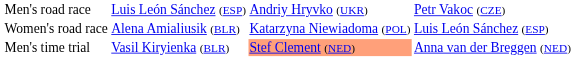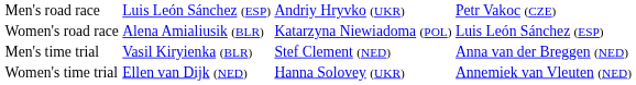 <table>
 <tr>
 <td>Men's road race<br></td>
 <td> <a href='#'>Luis León Sánchez</a> <small>(<a href='#'>ESP</a>)</small></td>
 <td> <a href='#'>Andriy Hryvko</a> <small>(<a href='#'>UKR</a>)</small></td>
 <td> <a href='#'>Petr Vakoc</a> <small>(<a href='#'>CZE</a>)</small></td>
 </tr>
 <tr>
 <td>Women's road race<br></td>
 <td> <a href='#'>Alena Amialiusik</a> <small>(<a href='#'>BLR</a>)</small></td>
 <td> <a href='#'>Katarzyna Niewiadoma</a> <small>(<a href='#'>POL</a>)</small></td>
 <td> <a href='#'>Luis León Sánchez</a> <small>(<a href='#'>ESP</a>)</small></td>
 </tr>
 <tr>
 <td>Men's time trial<br></td>
 <td> <a href='#'>Vasil Kiryienka</a> <small>(<a href='#'>BLR</a>)</small></td>
-<td style="background: lightsalmon;"> <a href='#'>Stef Clement</a> <small>(<a href='#'>NED</a>)</small></td>
+<td> <a href='#'>Stef Clement</a> <small>(<a href='#'>NED</a>)</small></td>
 <td> <a href='#'>Anna van der Breggen</a> <small>(<a href='#'>NED</a>)</small></td>
 </tr>
+<tr>
+<td>Women's time trial<br></td>
+<td> <a href='#'>Ellen van Dijk</a> <small>(<a href='#'>NED</a>)</small></td>
+<td> <a href='#'>Hanna Solovey</a> <small>(<a href='#'>UKR</a>)</small></td>
+<td> <a href='#'>Annemiek van Vleuten</a> <small>(<a href='#'>NED</a>)</small></td>
+</tr>
 </table>
